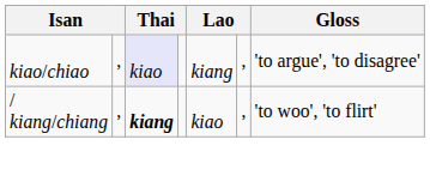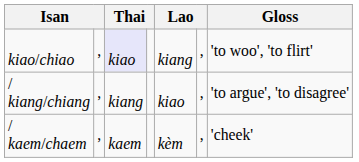 <table class="wikitable">
 <tr>
 <th colspan="2">Isan</th>
 <th colspan="2">Thai</th>
 <th colspan="2">Lao</th>
 <th>Gloss</th>
 </tr>
 <tr>
 <td><br><em>kiao</em>/<em>chiao</em></td>
 <td>, </td>
 <td style="background: lavender;"><br><em>kiao</em></td>
 <td></td>
 <td><br><em>kiang</em></td>
 <td>, </td>
-<td>'to argue', 'to disagree'</td>
+<td>'to woo', 'to flirt'</td>
 </tr>
 <tr>
 <td>/<br><em>kiang</em>/<em>chiang</em></td>
 <td>, </td>
-<td><strong><br><em>kiang</em></strong></td>
+<td><br><em>kiang</em></td>
 <td></td>
 <td><br><em>kiao</em></td>
 <td>, </td>
-<td>'to woo', 'to flirt'</td>
+<td>'to argue', 'to disagree'</td>
+</tr>
+<tr>
+<td>/<br><em>kaem</em>/<em>chaem</em></td>
+<td>, </td>
+<td><br><em>kaem</em></td>
+<td></td>
+<td><br><em>kèm</em></td>
+<td>, </td>
+<td>'cheek'</td>
 </tr>
 </table>
